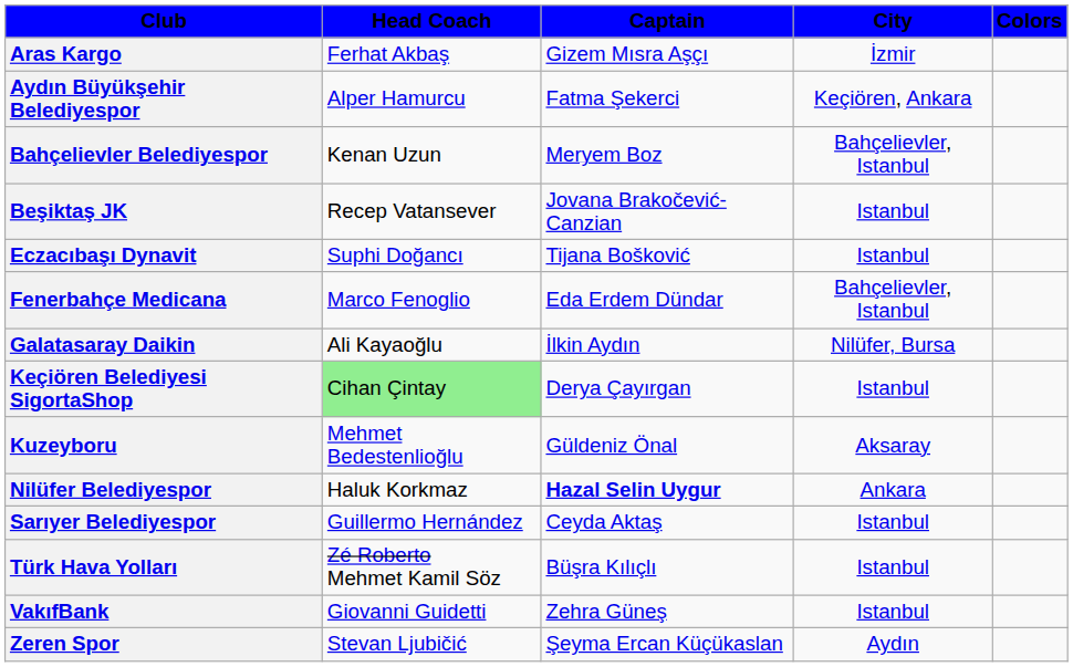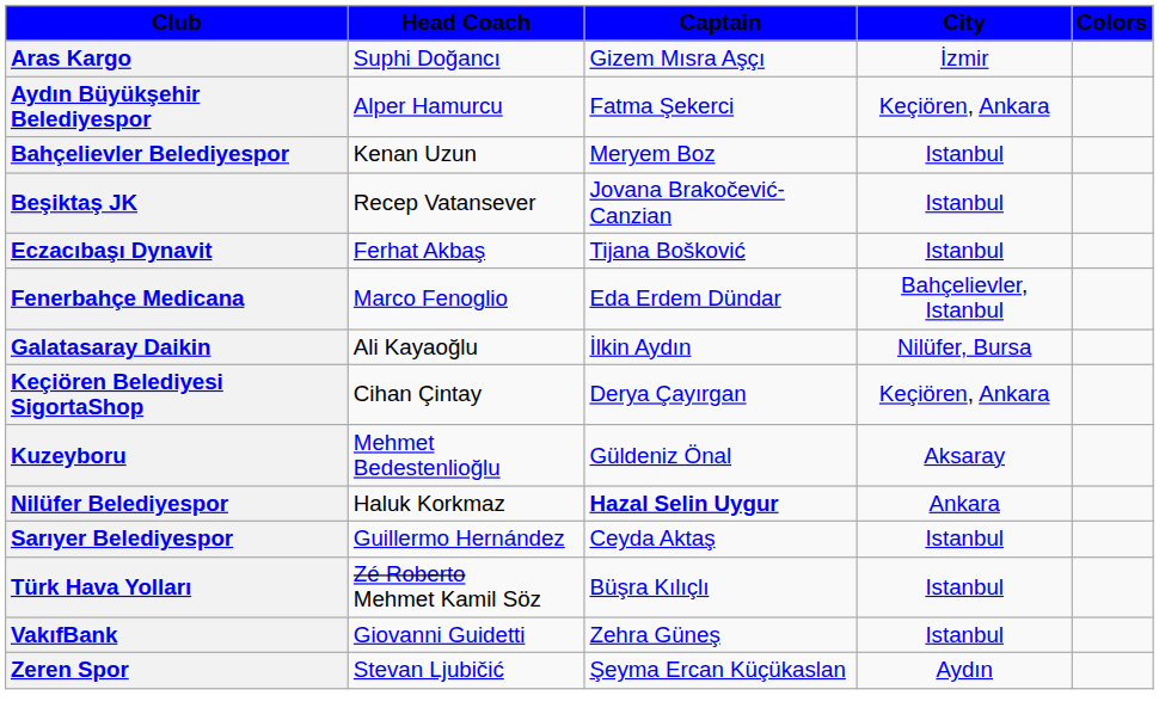 <table class="wikitable" style="font-size:100%; width: 65%; text-align:left;">
 <tr>
 <th scope="col" style=background:blue><span><strong>Club</strong></span></th>
 <th scope="col" style=background:blue><span><strong>Head Coach</strong></span></th>
 <th scope="col" style=background:blue><span><strong>Captain</strong></span></th>
 <th scope="col" style=background:blue><span><strong>City</strong></span></th>
 <th scope="col" style=background:blue><span><strong>Colors</strong></span></th>
 </tr>
 <tr>
 <th scope="row" style=text-align:left><strong><a href='#'>Aras Kargo</a></strong></th>
-<td> <a href='#'>Ferhat Akbaş</a></td>
+<td> <a href='#'>Suphi Doğancı</a></td>
 <td> <a href='#'>Gizem Mısra Aşçı</a></td>
 <td align=center><a href='#'>İzmir</a></td>
 <td align=center> </td>
 </tr>
 <tr>
 <th scope="row" style=text-align:left><strong><a href='#'>Aydın Büyükşehir Belediyespor</a></strong></th>
 <td> <a href='#'>Alper Hamurcu</a></td>
 <td> <a href='#'>Fatma Şekerci</a></td>
 <td align=center><a href='#'>Keçiören</a>, <a href='#'>Ankara</a></td>
 <td align=center> </td>
 </tr>
 <tr>
 <th scope="row" style=text-align:left><strong><a href='#'>Bahçelievler Belediyespor</a></strong></th>
 <td> Kenan Uzun</td>
 <td> <a href='#'>Meryem Boz</a></td>
-<td align=center><a href='#'>Bahçelievler</a>, <a href='#'>Istanbul</a></td>
+<td align=center><a href='#'>Istanbul</a></td>
 <td align=center> </td>
 </tr>
 <tr>
 <th scope="row" style=text-align:left><strong><a href='#'>Beşiktaş JK</a></strong></th>
 <td> Recep Vatansever</td>
 <td> <a href='#'>Jovana Brakočević-Canzian</a></td>
 <td align=center><a href='#'>Istanbul</a></td>
 <td align=center> </td>
 </tr>
 <tr>
 <th scope="row" style=text-align:left><strong><a href='#'>Eczacıbaşı Dynavit</a></strong></th>
-<td> <a href='#'>Suphi Doğancı</a></td>
+<td> <a href='#'>Ferhat Akbaş</a></td>
 <td> <a href='#'>Tijana Bošković</a></td>
 <td align=center><a href='#'>Istanbul</a></td>
 <td align=center> </td>
 </tr>
 <tr>
 <th scope="row" style=text-align:left><strong><a href='#'>Fenerbahçe Medicana</a></strong></th>
 <td> <a href='#'>Marco Fenoglio</a></td>
 <td> <a href='#'>Eda Erdem Dündar</a></td>
 <td align=center><a href='#'>Bahçelievler</a>, <a href='#'>Istanbul</a></td>
 <td align=center> </td>
 </tr>
 <tr>
 <th scope="row" style=text-align:left><strong><a href='#'>Galatasaray Daikin</a></strong></th>
 <td> Ali Kayaoğlu</td>
 <td> <a href='#'>İlkin Aydın</a></td>
 <td align=center><a href='#'>Nilüfer, Bursa</a></td>
 <td align=center> </td>
 </tr>
 <tr>
 <th scope="row" style=text-align:left><strong><a href='#'>Keçiören Belediyesi SigortaShop</a></strong></th>
-<td style="background: lightgreen;"> Cihan Çintay</td>
+<td> Cihan Çintay</td>
 <td> <a href='#'>Derya Çayırgan</a></td>
-<td align=center><a href='#'>Istanbul</a></td>
+<td align=center><a href='#'>Keçiören</a>, <a href='#'>Ankara</a></td>
 <td align=center> </td>
 </tr>
 <tr>
 <th scope="row" style=text-align:left><strong><a href='#'>Kuzeyboru</a></strong></th>
 <td> <a href='#'>Mehmet Bedestenlioğlu</a></td>
 <td> <a href='#'>Güldeniz Önal</a></td>
 <td align=center><a href='#'>Aksaray</a></td>
 <td align=center> </td>
 </tr>
 <tr>
 <th scope="row" style=text-align:left><strong><a href='#'>Nilüfer Belediyespor</a></strong></th>
 <td> Haluk Korkmaz</td>
 <td><strong> <a href='#'>Hazal Selin Uygur</a></strong></td>
 <td align=center><a href='#'>Ankara</a></td>
 <td align=center> </td>
 </tr>
 <tr>
 <th scope="row" style=text-align:left><strong><a href='#'>Sarıyer Belediyespor</a></strong></th>
 <td> <a href='#'>Guillermo Hernández</a></td>
 <td> <a href='#'>Ceyda Aktaş</a></td>
 <td align=center><a href='#'>Istanbul</a></td>
 <td align=center> </td>
 </tr>
 <tr>
 <th scope="row" style=text-align:left><strong><a href='#'>Türk Hava Yolları</a></strong></th>
 <td> <s><a href='#'>Zé Roberto</a></s><br> Mehmet Kamil Söz</td>
 <td> <a href='#'>Büşra Kılıçlı</a></td>
 <td align=center><a href='#'>Istanbul</a></td>
 <td align=center> </td>
 </tr>
 <tr>
 <th scope="row" style=text-align:left><strong><a href='#'>VakıfBank</a></strong></th>
 <td> <a href='#'>Giovanni Guidetti</a></td>
 <td> <a href='#'>Zehra Güneş</a></td>
 <td align=center><a href='#'>Istanbul</a></td>
 <td align=center> </td>
 </tr>
 <tr>
 <th scope="row" style=text-align:left><strong><a href='#'>Zeren Spor</a></strong></th>
 <td> <a href='#'>Stevan Ljubičić</a></td>
 <td> <a href='#'>Şeyma Ercan Küçükaslan</a></td>
 <td align=center><a href='#'>Aydın</a></td>
 <td align=center> </td>
 </tr>
 </table>
